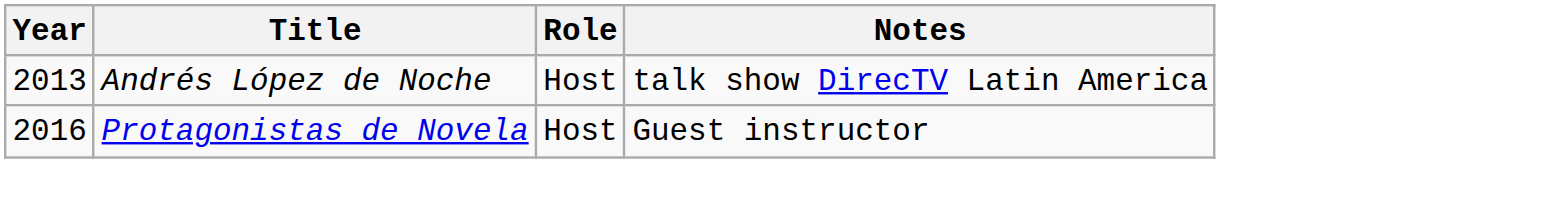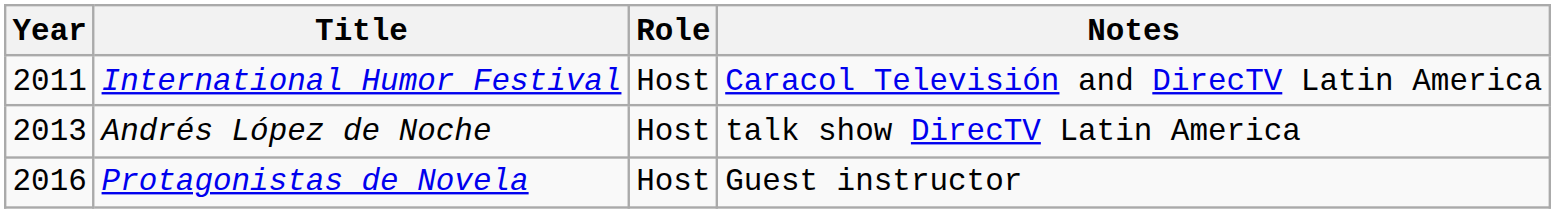 <table class="wikitable sortable">
 <tr>
 <th>Year</th>
 <th>Title</th>
 <th>Role</th>
 <th>Notes</th>
+</tr>
+<tr>
+<td>2011</td>
+<td><em><a href='#'>International Humor Festival</a></em></td>
+<td>Host</td>
+<td><a href='#'>Caracol Televisión</a> and <a href='#'>DirecTV</a> Latin America</td>
 </tr>
 <tr>
 <td>2013</td>
 <td><em>Andrés López de Noche</em></td>
 <td>Host</td>
 <td>talk show <a href='#'>DirecTV</a> Latin America</td>
 </tr>
 <tr>
 <td>2016</td>
 <td><em><a href='#'>Protagonistas de Novela</a></em></td>
 <td>Host</td>
 <td>Guest instructor </td>
 </tr>
 </table>
